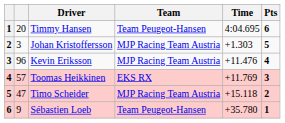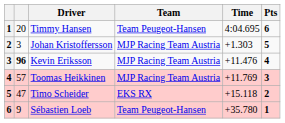 <table class=wikitable style="font-size:95%">
 <tr>
 <th></th>
 <th></th>
 <th>Driver</th>
 <th>Team</th>
 <th>Time</th>
 <th>Pts</th>
 </tr>
 <tr>
 <th>1</th>
 <td>20</td>
 <td> <a href='#'>Timmy Hansen</a></td>
 <td><a href='#'>Team Peugeot-Hansen</a></td>
 <td>4:04.695</td>
 <td><strong>6</strong></td>
 </tr>
 <tr>
 <th>2</th>
 <td>3</td>
 <td> <a href='#'>Johan Kristoffersson</a></td>
 <td><a href='#'>MJP Racing Team Austria</a></td>
 <td>+1.303</td>
 <td><strong>5</strong></td>
 </tr>
 <tr>
 <th>3</th>
-<td>96</td>
+<td><strong>96</strong></td>
 <td> <a href='#'>Kevin Eriksson</a></td>
 <td><a href='#'>MJP Racing Team Austria</a></td>
 <td>+11.476</td>
 <td><strong>4</strong></td>
 </tr>
 <tr>
 <th style="background:#ffcccc;">4</th>
 <td style="background:#ffcccc;">57</td>
 <td style="background:#ffcccc;"> <a href='#'>Toomas Heikkinen</a></td>
-<td style="background:#ffcccc;"><a href='#'>EKS RX</a></td>
+<td style="background:#ffcccc;"><a href='#'>MJP Racing Team Austria</a></td>
 <td style="background:#ffcccc;">+11.769</td>
 <td style="background:#ffcccc;"><strong>3</strong></td>
 </tr>
 <tr>
 <th style="background:#ffcccc;">5</th>
 <td style="background:#ffcccc;">47</td>
 <td style="background:#ffcccc;"> <a href='#'>Timo Scheider</a></td>
-<td style="background:#ffcccc;"><a href='#'>MJP Racing Team Austria</a></td>
+<td style="background:#ffcccc;"><a href='#'>EKS RX</a></td>
 <td style="background:#ffcccc;">+15.118</td>
 <td style="background:#ffcccc;"><strong>2</strong></td>
 </tr>
 <tr>
 <th style="background:#ffcccc;">6</th>
 <td style="background:#ffcccc;">9</td>
 <td style="background:#ffcccc;"> <a href='#'>Sébastien Loeb</a></td>
 <td style="background:#ffcccc;"><a href='#'>Team Peugeot-Hansen</a></td>
 <td style="background:#ffcccc;">+35.780</td>
 <td style="background:#ffcccc;"><strong>1</strong></td>
 </tr>
 </table>
